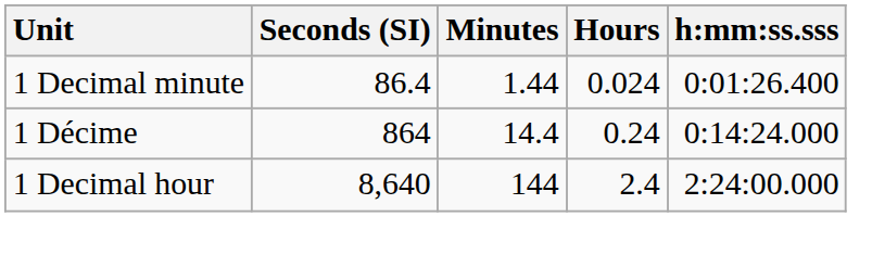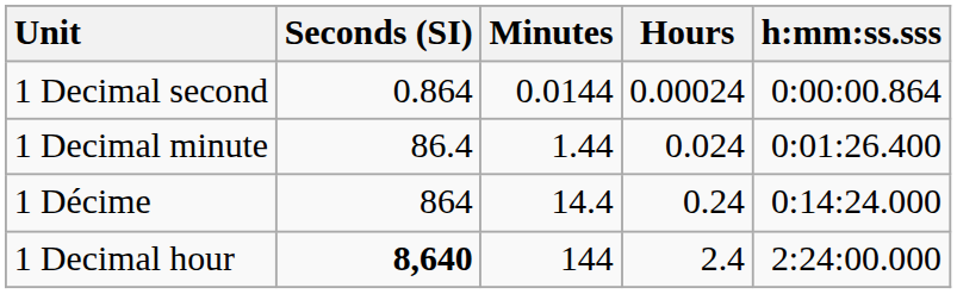 <table class="wikitable" style="text-align:right;">
 <tr>
 <th style="text-align: left">Unit</th>
 <th>Seconds (SI)</th>
 <th>Minutes</th>
 <th>Hours</th>
 <th>h:mm:ss.sss</th>
+</tr>
+<tr>
+<td style="text-align: left">1 Decimal second</td>
+<td> 0.864</td>
+<td>0.0144</td>
+<td>0.00024</td>
+<td>0:00:00.864</td>
 </tr>
 <tr>
 <td style="text-align: left">1 Decimal minute</td>
 <td>86.4</td>
 <td> 1.44</td>
 <td>0.024</td>
 <td>0:01:26.400</td>
 </tr>
 <tr>
 <td style="text-align: left">1 Décime</td>
 <td>864</td>
 <td>14.4</td>
 <td>0.24</td>
 <td>0:14:24.000</td>
 </tr>
 <tr>
 <td style="text-align: left">1 Decimal hour</td>
-<td>8,640</td>
+<td><strong>8,640</strong></td>
 <td>144</td>
 <td> 2.4</td>
 <td>2:24:00.000</td>
 </tr>
 </table>
